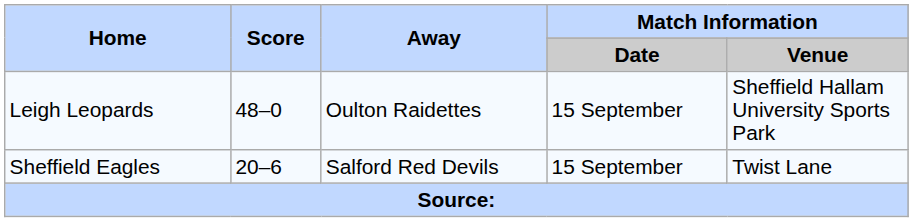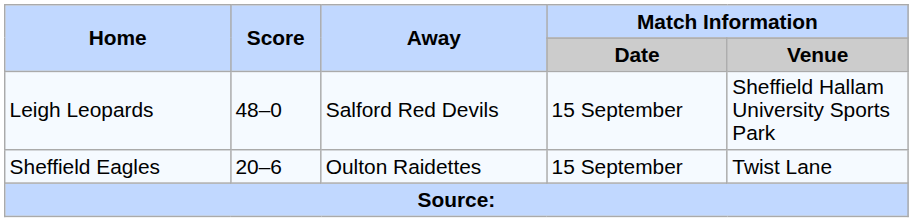 <table class="wikitable defaultcenter col1right col3left" style="font-size:90%; background-color:#F5FAFF" width=100%>
 <tr>
 <th scope="col" rowspan=2 style="background-color:#C1D8FF" width=25%>Home</th>
 <th scope="col" rowspan=2 style="background-color:#C1D8FF" width=10%>Score</th>
 <th scope="col" rowspan=2 style="background-color:#C1D8FF" width=25%>Away</th>
 <th colspan=2 style="background-color:#C1D8FF">Match Information</th>
 </tr>
 <tr>
 <th scope="col" style="background-color:#CCCCCC" width=20%>Date</th>
 <th scope="col" style="background-color:#CCCCCC" width=20%>Venue</th>
 </tr>
 <tr>
 <td>Leigh Leopards </td>
 <td>48–0</td>
-<td> Oulton Raidettes</td>
+<td> Salford Red Devils</td>
 <td>15 September</td>
 <td>Sheffield Hallam University Sports Park</td>
 </tr>
 <tr>
 <td>Sheffield Eagles </td>
 <td>20–6</td>
-<td> Salford Red Devils</td>
+<td> Oulton Raidettes</td>
 <td>15 September</td>
 <td>Twist Lane</td>
 </tr>
 <tr>
 <th colspan=5 style="background-color:#c1d8ff;">Source:</th>
 </tr>
 </table>
